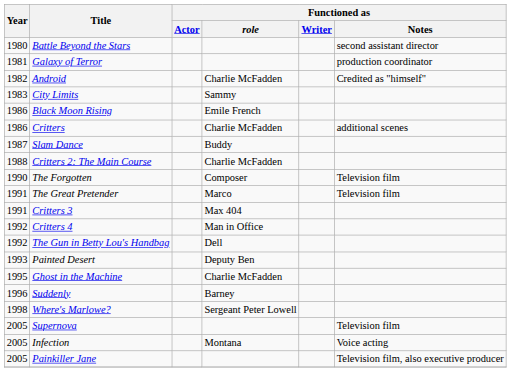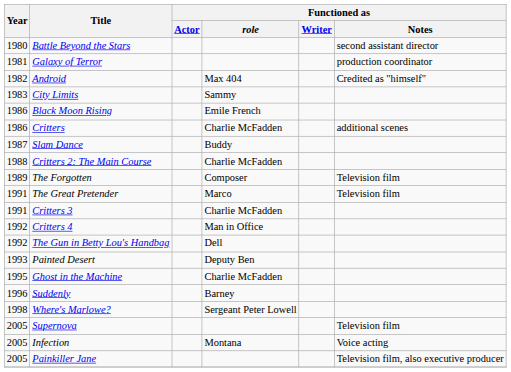 <table class="wikitable">
 <tr>
 <th rowspan="2">Year</th>
 <th rowspan="2">Title</th>
 <th colspan="5">Functioned as</th>
 </tr>
 <tr>
 <th><a href='#'>Actor</a></th>
 <th><em>role</em></th>
 <th><a href='#'>Writer</a></th>
 <th>Notes</th>
 </tr>
 <tr>
 <td>1980</td>
 <td><em><a href='#'>Battle Beyond the Stars</a></em></td>
 <td></td>
 <td></td>
 <td></td>
 <td>second assistant director</td>
 </tr>
 <tr>
 <td>1981</td>
 <td><em><a href='#'>Galaxy of Terror</a></em></td>
 <td></td>
 <td></td>
 <td></td>
 <td>production coordinator</td>
 </tr>
 <tr>
 <td>1982</td>
 <td><em><a href='#'>Android</a></em></td>
 <td></td>
-<td>Charlie McFadden</td>
+<td>Max 404</td>
 <td></td>
 <td>Credited as "himself"</td>
 </tr>
 <tr>
 <td>1983</td>
 <td><em><a href='#'>City Limits</a></em></td>
 <td></td>
 <td>Sammy</td>
 <td></td>
 <td></td>
 </tr>
 <tr>
 <td>1986</td>
 <td><em><a href='#'>Black Moon Rising</a></em></td>
 <td></td>
 <td>Emile French</td>
 <td></td>
 <td></td>
 </tr>
 <tr>
 <td>1986</td>
 <td><em><a href='#'>Critters</a></em></td>
 <td></td>
 <td>Charlie McFadden</td>
 <td></td>
 <td>additional scenes</td>
 </tr>
 <tr>
 <td>1987</td>
 <td><em><a href='#'>Slam Dance</a></em></td>
 <td></td>
 <td>Buddy</td>
 <td></td>
 <td></td>
 </tr>
 <tr>
 <td>1988</td>
 <td><em><a href='#'>Critters 2: The Main Course</a></em></td>
 <td></td>
 <td>Charlie McFadden</td>
 <td></td>
 <td></td>
 </tr>
 <tr>
-<td>1990</td>
+<td>1989</td>
 <td><em>The Forgotten</em></td>
 <td></td>
 <td>Composer</td>
 <td></td>
 <td>Television film</td>
 </tr>
 <tr>
 <td>1991</td>
 <td><em>The Great Pretender</em></td>
 <td></td>
 <td>Marco</td>
 <td></td>
 <td>Television film</td>
 </tr>
 <tr>
 <td>1991</td>
 <td><em><a href='#'>Critters 3</a></em></td>
 <td></td>
-<td>Max 404</td>
+<td>Charlie McFadden</td>
 <td></td>
 <td></td>
 </tr>
 <tr>
 <td>1992</td>
 <td><em><a href='#'>Critters 4</a></em></td>
 <td></td>
 <td>Man in Office</td>
 <td></td>
 <td></td>
 </tr>
 <tr>
 <td>1992</td>
 <td><em><a href='#'>The Gun in Betty Lou's Handbag</a></em></td>
 <td></td>
 <td>Dell</td>
 <td></td>
 <td></td>
 </tr>
 <tr>
 <td>1993</td>
 <td><em>Painted Desert</em></td>
 <td></td>
 <td>Deputy Ben</td>
 <td></td>
 <td></td>
 </tr>
 <tr>
 <td>1995</td>
 <td><em><a href='#'>Ghost in the Machine</a></em></td>
 <td></td>
 <td>Charlie McFadden</td>
 <td></td>
 <td></td>
 </tr>
 <tr>
 <td>1996</td>
 <td><em><a href='#'>Suddenly</a></em></td>
 <td></td>
 <td>Barney</td>
 <td></td>
 <td></td>
 </tr>
 <tr>
 <td>1998</td>
 <td><em><a href='#'>Where's Marlowe?</a></em></td>
 <td></td>
 <td>Sergeant Peter Lowell</td>
 <td></td>
 <td></td>
 </tr>
 <tr>
 <td>2005</td>
 <td><em><a href='#'>Supernova</a></em></td>
 <td></td>
 <td></td>
 <td></td>
 <td>Television film</td>
 </tr>
 <tr>
 <td>2005</td>
 <td><em>Infection</em></td>
 <td></td>
 <td>Montana</td>
 <td></td>
 <td>Voice acting</td>
 </tr>
 <tr>
 <td>2005</td>
 <td><em><a href='#'>Painkiller Jane</a></em></td>
 <td></td>
 <td></td>
 <td></td>
 <td>Television film, also executive producer</td>
 </tr>
 <tr>
 </tr>
 </table>
